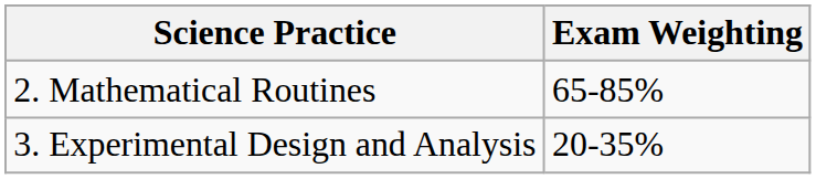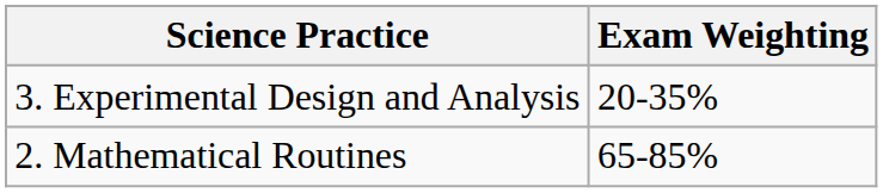 <table class="wikitable">
 <tr>
 <th>Science Practice</th>
 <th>Exam Weighting</th>
 </tr>
 <tr>
+<td>3. Experimental Design and Analysis</td>
+<td>20-35%</td>
+</tr>
+<tr>
 <td>2. Mathematical Routines</td>
 <td>65-85%</td>
 </tr>
-<tr>
-<td>3. Experimental Design and Analysis</td>
-<td>20-35%</td>
-</tr>
 </table>
